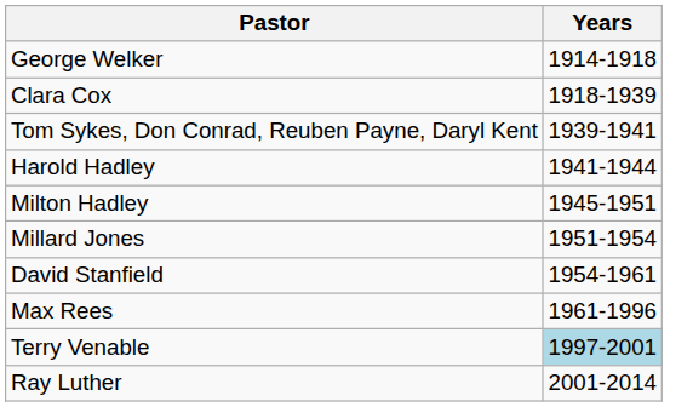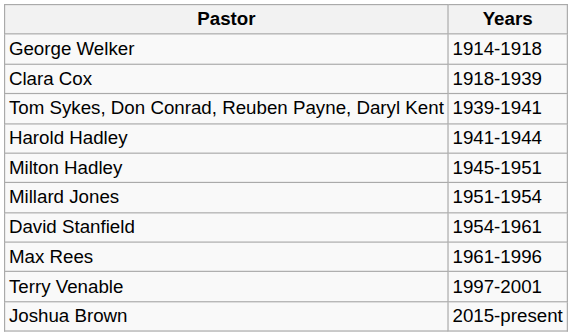 <table class="wikitable">
 <tr>
 <th>Pastor</th>
 <th>Years</th>
 </tr>
 <tr>
 <td>George Welker</td>
 <td>1914-1918</td>
 </tr>
 <tr>
 <td>Clara Cox</td>
 <td>1918-1939</td>
 </tr>
 <tr>
 <td>Tom Sykes, Don Conrad, Reuben Payne, Daryl Kent</td>
 <td>1939-1941</td>
 </tr>
 <tr>
 <td>Harold Hadley</td>
 <td>1941-1944</td>
 </tr>
 <tr>
 <td>Milton Hadley</td>
 <td>1945-1951</td>
 </tr>
 <tr>
 <td>Millard Jones</td>
 <td>1951-1954</td>
 </tr>
 <tr>
 <td>David Stanfield</td>
 <td>1954-1961</td>
 </tr>
 <tr>
 <td>Max Rees</td>
 <td>1961-1996</td>
 </tr>
 <tr>
 <td>Terry Venable</td>
-<td style="background: lightblue;">1997-2001</td>
+<td>1997-2001</td>
 </tr>
 <tr>
-<td>Ray Luther</td>
-<td>2001-2014</td>
+<td>Joshua Brown</td>
+<td>2015-present</td>
 </tr>
 </table>
